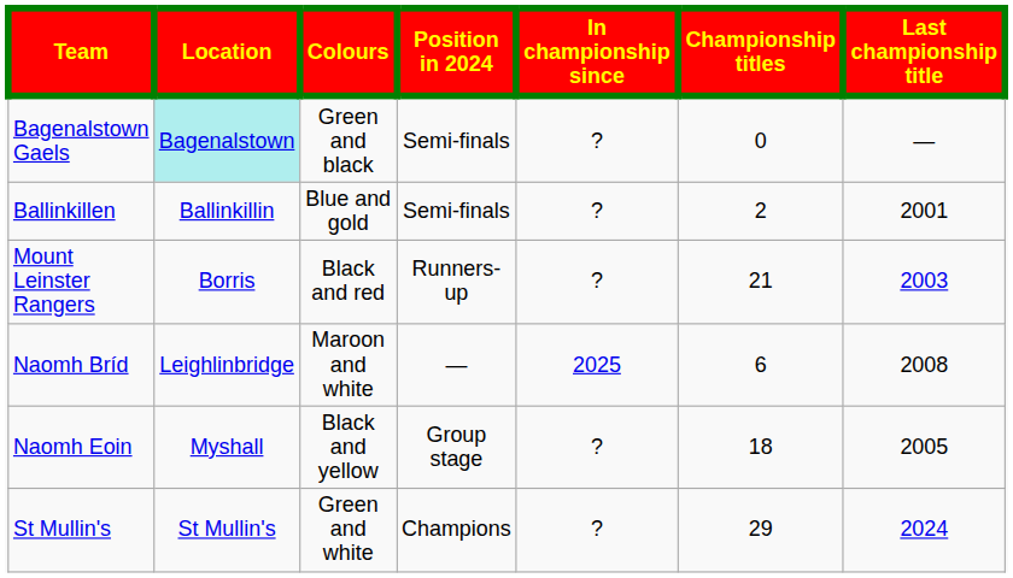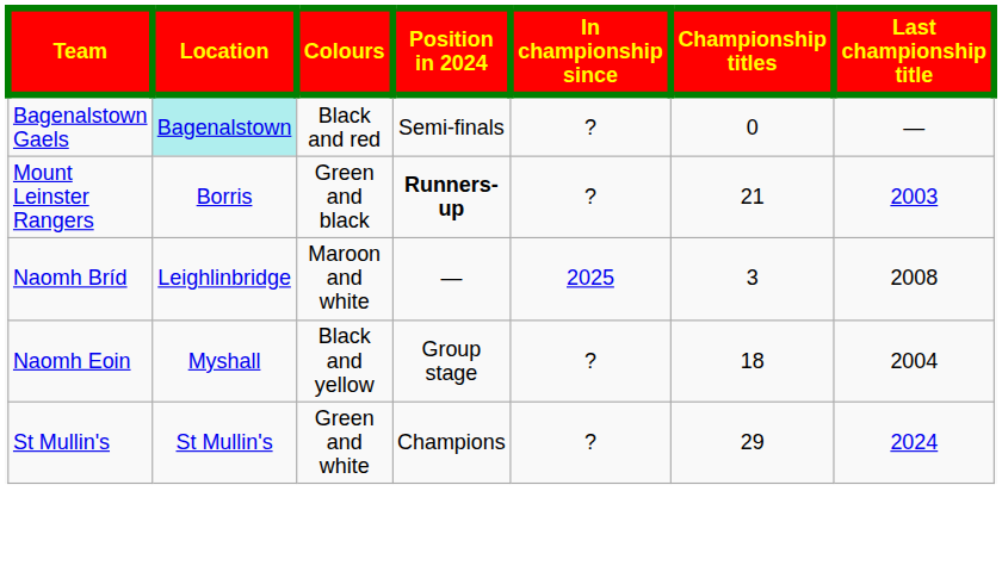 <table class="wikitable sortable" style="text-align:center">
 <tr>
 <th style="background:red;color: yellow;border:5px solid green">Team</th>
 <th style="background:red;color: yellow;border:5px solid green">Location</th>
 <th style="background:red;color: yellow;border:5px solid green">Colours</th>
 <th style="background:red;color: yellow;border:5px solid green">Position in 2024</th>
 <th style="background:red;color: yellow;border:5px solid green">In championship since</th>
 <th style="background:red;color: yellow;border:5px solid green">Championship titles</th>
 <th style="background:red;color: yellow;border:5px solid green">Last championship title</th>
 </tr>
 <tr>
 <td style="text-align:left"> <a href='#'>Bagenalstown Gaels</a></td>
 <td style="background: paleturquoise;"><a href='#'>Bagenalstown</a></td>
-<td>Green and black</td>
+<td>Black and red</td>
 <td>Semi-finals</td>
 <td>?</td>
 <td>0</td>
 <td>—</td>
 </tr>
 <tr>
-<td style="text-align:left"> <a href='#'>Ballinkillen</a></td>
-<td><a href='#'>Ballinkillin</a></td>
-<td>Blue and gold</td>
-<td>Semi-finals</td>
-<td>?</td>
-<td>2</td>
-<td>2001</td>
-</tr>
-<tr>
 <td style="text-align:left"> <a href='#'>Mount Leinster Rangers</a></td>
 <td><a href='#'>Borris</a></td>
-<td>Black and red</td>
-<td>Runners-up</td>
+<td>Green and black</td>
+<td><strong>Runners-up</strong></td>
 <td>?</td>
 <td>21</td>
 <td><a href='#'>2003</a></td>
 </tr>
 <tr>
 <td style="text-align:left"> <a href='#'>Naomh Bríd</a></td>
 <td><a href='#'>Leighlinbridge</a></td>
 <td>Maroon and white</td>
 <td>—</td>
 <td><a href='#'>2025</a></td>
-<td>6</td>
+<td>3</td>
 <td>2008</td>
 </tr>
 <tr>
 <td style="text-align:left"> <a href='#'>Naomh Eoin</a></td>
 <td><a href='#'>Myshall</a></td>
 <td>Black and yellow</td>
 <td>Group stage</td>
 <td>?</td>
 <td>18</td>
-<td>2005</td>
+<td>2004</td>
 </tr>
 <tr>
 <td style="text-align:left"> <a href='#'>St Mullin's</a></td>
 <td><a href='#'>St Mullin's</a></td>
 <td>Green and white</td>
 <td>Champions</td>
 <td>?</td>
 <td>29</td>
 <td><a href='#'>2024</a></td>
 </tr>
 </table>
